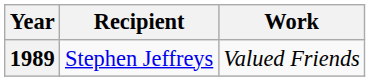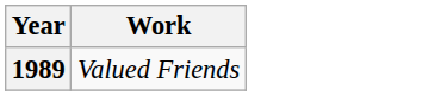 <table class="wikitable">
 <tr>
 <th>Year</th>
-<th>Recipient</th>
 <th>Work</th>
 </tr>
 <tr>
 <th>1989</th>
-<td><a href='#'>Stephen Jeffreys</a></td>
 <td><em>Valued Friends</em></td>
 </tr>
 </table>
